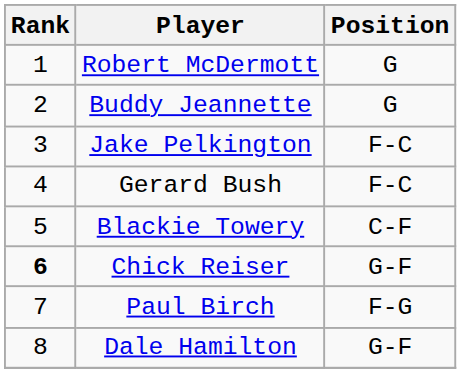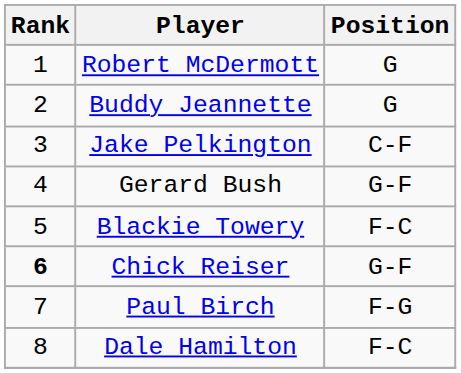 <table class="wikitable" style="text-align: center;">
 <tr>
 <th>Rank</th>
 <th>Player</th>
 <th>Position</th>
 </tr>
 <tr>
 <td>1</td>
 <td><a href='#'>Robert McDermott</a></td>
 <td>G</td>
 </tr>
 <tr>
 <td>2</td>
 <td><a href='#'>Buddy Jeannette</a></td>
 <td>G</td>
 </tr>
 <tr>
 <td>3</td>
 <td><a href='#'>Jake Pelkington</a></td>
-<td>F-C</td>
+<td>C-F</td>
 </tr>
 <tr>
 <td>4</td>
 <td>Gerard Bush</td>
-<td>F-C</td>
+<td>G-F<br></td>
 </tr>
 <tr>
 <td>5</td>
 <td><a href='#'>Blackie Towery</a></td>
-<td>C-F</td>
+<td>F-C</td>
 </tr>
 <tr>
 <td><strong>6</strong></td>
 <td><a href='#'>Chick Reiser</a></td>
 <td>G-F</td>
 </tr>
 <tr>
 <td>7</td>
 <td><a href='#'>Paul Birch</a></td>
 <td>F-G</td>
 </tr>
 <tr>
 <td>8</td>
 <td><a href='#'>Dale Hamilton</a></td>
-<td>G-F<br></td>
+<td>F-C</td>
 </tr>
 <tr>
 </tr>
 </table>
